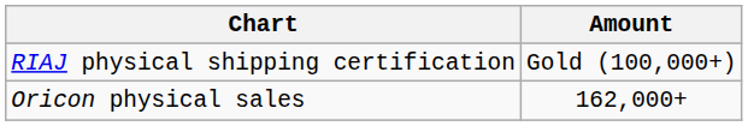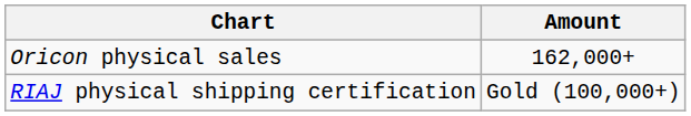 <table class="wikitable">
 <tr>
 <th>Chart</th>
 <th>Amount</th>
 </tr>
 <tr>
+<td><em>Oricon</em> physical sales</td>
+<td align="center">162,000+</td>
+</tr>
+<tr>
 <td><em><a href='#'>RIAJ</a></em> physical shipping certification</td>
 <td align="center">Gold (100,000+)</td>
 </tr>
-<tr>
-<td><em>Oricon</em> physical sales</td>
-<td align="center">162,000+</td>
-</tr>
 </table>
